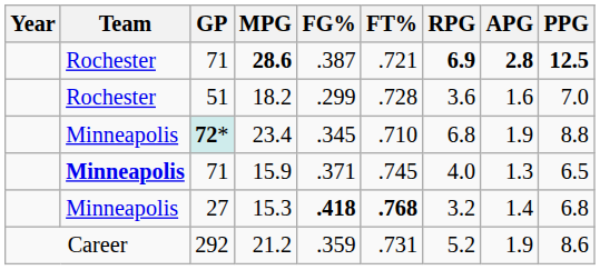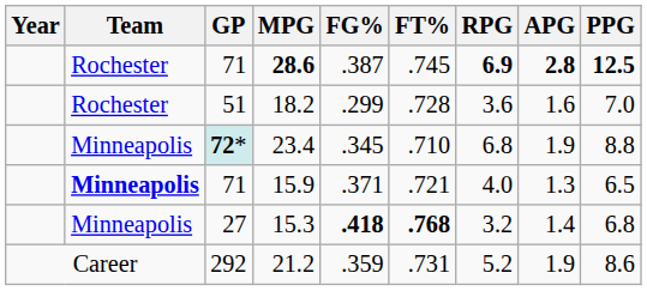 <table class="wikitable sortable" style="font-size:95%; text-align:right;">
 <tr>
 <th>Year</th>
 <th>Team</th>
 <th>GP</th>
 <th>MPG</th>
 <th>FG%</th>
 <th>FT%</th>
 <th>RPG</th>
 <th>APG</th>
 <th>PPG</th>
 </tr>
 <tr>
 <td style="text-align:left;"></td>
 <td style="text-align:left;"><a href='#'>Rochester</a></td>
 <td>71</td>
 <td><strong>28.6</strong></td>
 <td>.387</td>
-<td>.721</td>
+<td>.745</td>
 <td><strong>6.9</strong></td>
 <td><strong>2.8</strong></td>
 <td><strong>12.5</strong></td>
 </tr>
 <tr>
 <td style="text-align:left;"></td>
 <td style="text-align:left;"><a href='#'>Rochester</a></td>
 <td>51</td>
 <td>18.2</td>
 <td>.299</td>
 <td>.728</td>
 <td>3.6</td>
 <td>1.6</td>
 <td>7.0</td>
 </tr>
 <tr>
 <td style="text-align:left;"></td>
 <td style="text-align:left;"><a href='#'>Minneapolis</a></td>
 <td style="background:#CFECEC;"><strong>72</strong>*</td>
 <td>23.4</td>
 <td>.345</td>
 <td>.710</td>
 <td>6.8</td>
 <td>1.9</td>
 <td>8.8</td>
 </tr>
 <tr>
 <td style="text-align:left;"></td>
 <td style="text-align:left;"><strong><a href='#'>Minneapolis</a></strong></td>
 <td>71</td>
 <td>15.9</td>
 <td>.371</td>
-<td>.745</td>
+<td>.721</td>
 <td>4.0</td>
 <td>1.3</td>
 <td>6.5</td>
 </tr>
 <tr>
 <td style="text-align:left;"></td>
 <td style="text-align:left;"><a href='#'>Minneapolis</a></td>
 <td>27</td>
 <td>15.3</td>
 <td><strong>.418</strong></td>
 <td><strong>.768</strong></td>
 <td>3.2</td>
 <td>1.4</td>
 <td>6.8</td>
 </tr>
 <tr class="sortbottom">
 <td style="text-align:center;" colspan="2">Career</td>
 <td>292</td>
 <td>21.2</td>
 <td>.359</td>
 <td>.731</td>
 <td>5.2</td>
 <td>1.9</td>
 <td>8.6</td>
 </tr>
 </table>
